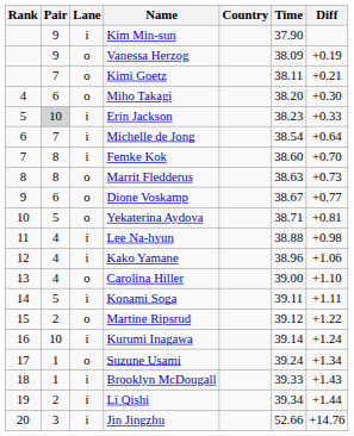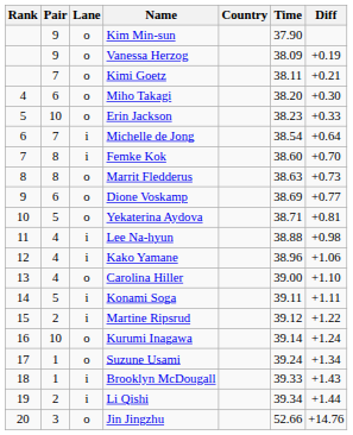 <table class="wikitable sortable" style="text-align:center">
 <tr>
 <th>Rank</th>
 <th>Pair</th>
 <th>Lane</th>
 <th>Name</th>
 <th>Country</th>
 <th>Time</th>
 <th>Diff</th>
 </tr>
 <tr>
 <td></td>
 <td>9</td>
-<td>i</td>
+<td>o</td>
 <td align=left><a href='#'>Kim Min-sun</a></td>
 <td align=left></td>
 <td>37.90</td>
 </tr>
 <tr>
 <td></td>
 <td>9</td>
 <td>o</td>
 <td align=left><a href='#'>Vanessa Herzog</a></td>
 <td align=left></td>
 <td>38.09</td>
 <td>+0.19</td>
 </tr>
 <tr>
 <td></td>
 <td>7</td>
 <td>o</td>
 <td align=left><a href='#'>Kimi Goetz</a></td>
 <td align=left></td>
 <td>38.11</td>
 <td>+0.21</td>
 </tr>
 <tr>
 <td>4</td>
 <td>6</td>
 <td>o</td>
 <td align=left><a href='#'>Miho Takagi</a></td>
 <td align=left></td>
 <td>38.20</td>
 <td>+0.30</td>
 </tr>
 <tr>
 <td>5</td>
-<td style="background: lightgrey;">10</td>
-<td>i</td>
+<td>10</td>
+<td>o</td>
 <td align=left><a href='#'>Erin Jackson</a></td>
 <td align=left></td>
 <td>38.23</td>
 <td>+0.33</td>
 </tr>
 <tr>
 <td>6</td>
 <td>7</td>
 <td>i</td>
 <td align=left><a href='#'>Michelle de Jong</a></td>
 <td align=left></td>
 <td>38.54</td>
 <td>+0.64</td>
 </tr>
 <tr>
 <td>7</td>
 <td>8</td>
 <td>i</td>
 <td align=left><a href='#'>Femke Kok</a></td>
 <td align=left></td>
 <td>38.60</td>
 <td>+0.70</td>
 </tr>
 <tr>
 <td>8</td>
 <td>8</td>
 <td>o</td>
 <td align=left><a href='#'>Marrit Fledderus</a></td>
 <td align=left></td>
 <td>38.63</td>
 <td>+0.73</td>
 </tr>
 <tr>
 <td>9</td>
 <td>6</td>
 <td>o</td>
 <td align=left><a href='#'>Dione Voskamp</a></td>
 <td align=left></td>
-<td>38.67</td>
+<td>38.69</td>
 <td>+0.77</td>
 </tr>
 <tr>
 <td>10</td>
 <td>5</td>
 <td>o</td>
 <td align=left><a href='#'>Yekaterina Aydova</a></td>
 <td align=left></td>
 <td>38.71</td>
 <td>+0.81</td>
 </tr>
 <tr>
 <td>11</td>
 <td>4</td>
 <td>i</td>
 <td align=left><a href='#'>Lee Na-hyun</a></td>
 <td align=left></td>
 <td>38.88</td>
 <td>+0.98</td>
 </tr>
 <tr>
 <td>12</td>
 <td>4</td>
 <td>i</td>
 <td align=left><a href='#'>Kako Yamane</a></td>
 <td align=left></td>
 <td>38.96</td>
 <td>+1.06</td>
 </tr>
 <tr>
 <td>13</td>
 <td>4</td>
 <td>o</td>
 <td align=left><a href='#'>Carolina Hiller</a></td>
 <td align=left></td>
 <td>39.00</td>
 <td>+1.10</td>
 </tr>
 <tr>
 <td>14</td>
 <td>5</td>
 <td>i</td>
 <td align=left><a href='#'>Konami Soga</a></td>
 <td align=left></td>
 <td>39.11</td>
 <td>+1.11</td>
 </tr>
 <tr>
 <td>15</td>
 <td>2</td>
-<td>o</td>
+<td>i</td>
 <td align=left><a href='#'>Martine Ripsrud</a></td>
 <td align=left></td>
 <td>39.12</td>
 <td>+1.22</td>
 </tr>
 <tr>
 <td>16</td>
 <td>10</td>
-<td>i</td>
+<td>o</td>
 <td align=left><a href='#'>Kurumi Inagawa</a></td>
 <td align=left></td>
 <td>39.14</td>
 <td>+1.24</td>
 </tr>
 <tr>
 <td>17</td>
 <td>1</td>
 <td>o</td>
 <td align=left><a href='#'>Suzune Usami</a></td>
 <td align=left></td>
 <td>39.24</td>
 <td>+1.34</td>
 </tr>
 <tr>
 <td>18</td>
 <td>1</td>
 <td>i</td>
 <td align=left><a href='#'>Brooklyn McDougall</a></td>
 <td align=left></td>
 <td>39.33</td>
 <td>+1.43</td>
 </tr>
 <tr>
 <td>19</td>
 <td>2</td>
 <td>i</td>
 <td align=left><a href='#'>Li Qishi</a></td>
 <td align=left></td>
 <td>39.34</td>
 <td>+1.44</td>
 </tr>
 <tr>
 <td>20</td>
 <td>3</td>
-<td>i</td>
+<td>o</td>
 <td align=left><a href='#'>Jin Jingzhu</a></td>
 <td align=left></td>
 <td>52.66</td>
 <td>+14.76</td>
 </tr>
 </table>
